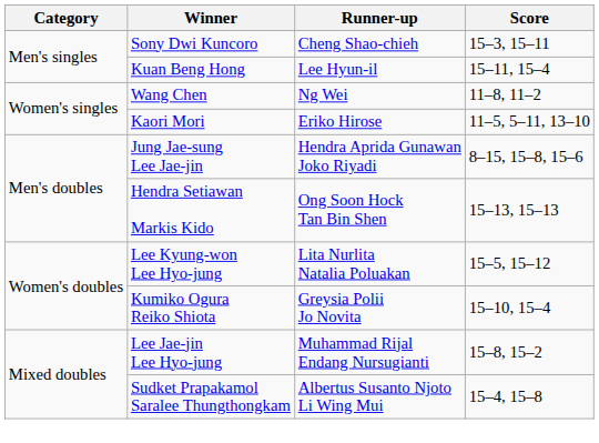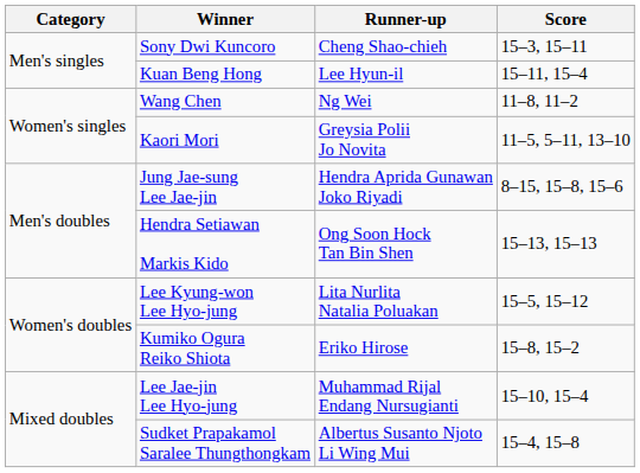 <table class="wikitable">
 <tr>
 <th>Category</th>
 <th>Winner</th>
 <th>Runner-up</th>
 <th>Score</th>
 </tr>
 <tr>
 <td rowspan=2>Men's singles</td>
 <td> <a href='#'>Sony Dwi Kuncoro</a></td>
 <td> <a href='#'>Cheng Shao-chieh</a></td>
 <td>15–3, 15–11</td>
 </tr>
 <tr>
 <td> <a href='#'>Kuan Beng Hong</a></td>
 <td> <a href='#'>Lee Hyun-il</a></td>
 <td>15–11, 15–4</td>
 </tr>
 <tr>
 <td rowspan=2>Women's singles</td>
 <td> <a href='#'>Wang Chen</a></td>
 <td> <a href='#'>Ng Wei</a></td>
 <td>11–8, 11–2</td>
 </tr>
 <tr>
 <td> <a href='#'>Kaori Mori</a></td>
-<td> <a href='#'>Eriko Hirose</a></td>
+<td> <a href='#'>Greysia Polii</a><br> <a href='#'>Jo Novita</a></td>
 <td>11–5, 5–11, 13–10</td>
 </tr>
 <tr>
 <td rowspan=2>Men's doubles</td>
 <td> <a href='#'>Jung Jae-sung</a><br> <a href='#'>Lee Jae-jin</a></td>
 <td> <a href='#'>Hendra Aprida Gunawan</a><br> <a href='#'>Joko Riyadi</a></td>
 <td>8–15, 15–8, 15–6</td>
 </tr>
 <tr>
 <td> <a href='#'>Hendra Setiawan</a><br><br> <a href='#'>Markis Kido</a></td>
 <td> <a href='#'>Ong Soon Hock</a><br> <a href='#'>Tan Bin Shen</a></td>
 <td>15–13, 15–13</td>
 </tr>
 <tr>
 <td rowspan=2>Women's doubles</td>
 <td> <a href='#'>Lee Kyung-won</a><br>  <a href='#'>Lee Hyo-jung</a></td>
 <td> <a href='#'>Lita Nurlita</a><br> <a href='#'>Natalia Poluakan</a></td>
 <td>15–5, 15–12</td>
 </tr>
 <tr>
 <td> <a href='#'>Kumiko Ogura</a><br> <a href='#'>Reiko Shiota</a></td>
-<td> <a href='#'>Greysia Polii</a><br> <a href='#'>Jo Novita</a></td>
-<td>15–10, 15–4</td>
+<td> <a href='#'>Eriko Hirose</a></td>
+<td>15–8, 15–2</td>
 </tr>
 <tr>
 <td rowspan=2>Mixed doubles</td>
 <td> <a href='#'>Lee Jae-jin</a><br> <a href='#'>Lee Hyo-jung</a></td>
 <td> <a href='#'>Muhammad Rijal</a><br> <a href='#'>Endang Nursugianti</a></td>
-<td>15–8, 15–2</td>
+<td>15–10, 15–4</td>
 </tr>
 <tr>
 <td> <a href='#'>Sudket Prapakamol</a><br> <a href='#'>Saralee Thungthongkam</a></td>
 <td> <a href='#'>Albertus Susanto Njoto</a><br> <a href='#'>Li Wing Mui</a></td>
 <td>15–4, 15–8</td>
 </tr>
 </table>
